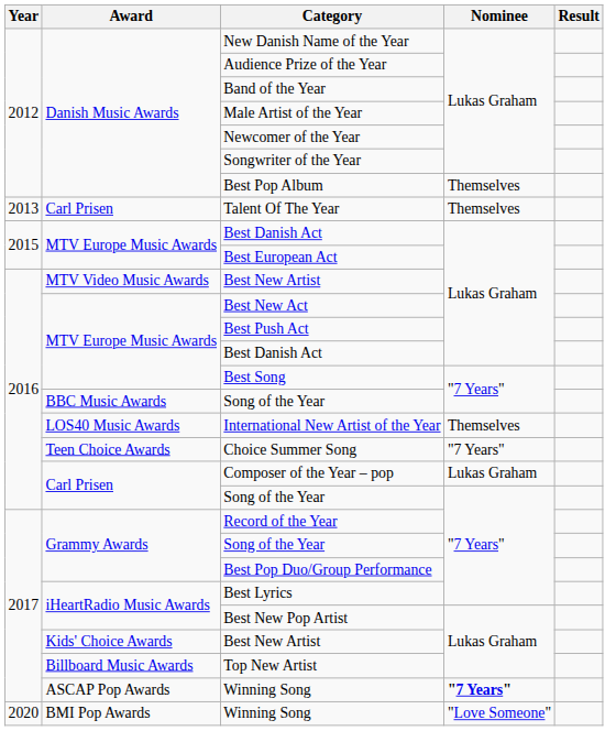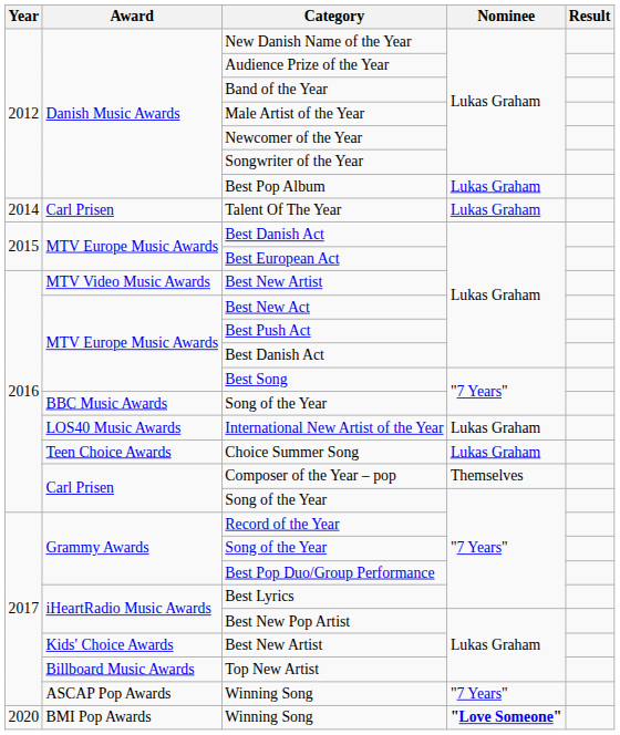 <table class="wikitable">
 <tr>
 <th>Year</th>
 <th>Award</th>
 <th>Category</th>
 <th>Nominee</th>
 <th>Result</th>
 </tr>
 <tr>
 <td rowspan="7">2012</td>
 <td rowspan="7"><a href='#'>Danish Music Awards</a></td>
 <td>New Danish Name of the Year</td>
 <td rowspan="6">Lukas Graham</td>
 <td></td>
 </tr>
 <tr>
 <td>Audience Prize of the Year</td>
 <td></td>
 </tr>
 <tr>
 <td>Band of the Year</td>
 <td></td>
 </tr>
 <tr>
 <td>Male Artist of the Year</td>
 <td></td>
 </tr>
 <tr>
 <td>Newcomer of the Year</td>
 <td></td>
 </tr>
 <tr>
 <td>Songwriter of the Year</td>
 <td></td>
 </tr>
 <tr>
 <td>Best Pop Album</td>
-<td>Themselves</td>
+<td><a href='#'>Lukas Graham</a></td>
 <td></td>
 </tr>
 <tr>
-<td>2013</td>
+<td>2014</td>
 <td><a href='#'>Carl Prisen</a></td>
 <td>Talent Of The Year</td>
-<td>Themselves</td>
+<td><a href='#'>Lukas Graham</a></td>
 <td></td>
 </tr>
 <tr>
 <td rowspan="2">2015</td>
 <td rowspan="2"><a href='#'>MTV Europe Music Awards</a></td>
 <td><a href='#'>Best Danish Act</a></td>
 <td rowspan="6">Lukas Graham</td>
 <td></td>
 </tr>
 <tr>
 <td><a href='#'>Best European Act</a></td>
 <td></td>
 </tr>
 <tr>
 <td rowspan="10">2016</td>
 <td><a href='#'>MTV Video Music Awards</a></td>
 <td><a href='#'>Best New Artist</a></td>
 <td></td>
 </tr>
 <tr>
 <td rowspan="4"><a href='#'>MTV Europe Music Awards</a></td>
 <td><a href='#'>Best New Act</a></td>
 <td></td>
 </tr>
 <tr>
 <td><a href='#'>Best Push Act</a></td>
 <td></td>
 </tr>
 <tr>
 <td>Best Danish Act</td>
 <td></td>
 </tr>
 <tr>
 <td><a href='#'>Best Song</a></td>
 <td rowspan="2">"<a href='#'>7 Years</a>"</td>
 <td></td>
 </tr>
 <tr>
 <td><a href='#'>BBC Music Awards</a></td>
 <td>Song of the Year</td>
 <td></td>
 </tr>
 <tr>
 <td><a href='#'>LOS40 Music Awards</a></td>
 <td><a href='#'>International New Artist of the Year</a></td>
-<td>Themselves</td>
+<td>Lukas Graham</td>
 <td></td>
 </tr>
 <tr>
 <td rowspan="1"><a href='#'>Teen Choice Awards</a></td>
 <td rowspan="1">Choice Summer Song</td>
-<td>"7 Years"</td>
+<td><a href='#'>Lukas Graham</a></td>
 <td></td>
 </tr>
 <tr>
 <td rowspan="2"><a href='#'>Carl Prisen</a></td>
 <td>Composer of the Year – pop</td>
-<td>Lukas Graham</td>
+<td>Themselves</td>
 <td></td>
 </tr>
 <tr>
 <td>Song of the Year</td>
 <td rowspan="5">"<a href='#'>7 Years</a>"</td>
 <td></td>
 </tr>
 <tr>
 <td rowspan="8">2017</td>
 <td rowspan="3"><a href='#'>Grammy Awards</a></td>
 <td><a href='#'>Record of the Year</a></td>
 <td></td>
 </tr>
 <tr>
 <td><a href='#'>Song of the Year</a></td>
 <td></td>
 </tr>
 <tr>
 <td><a href='#'>Best Pop Duo/Group Performance</a></td>
 <td></td>
 </tr>
 <tr>
 <td rowspan="2"><a href='#'>iHeartRadio Music Awards</a></td>
 <td>Best Lyrics</td>
 <td></td>
 </tr>
 <tr>
 <td>Best New Pop Artist</td>
 <td rowspan="3">Lukas Graham</td>
 <td></td>
 </tr>
 <tr>
 <td><a href='#'>Kids' Choice Awards</a></td>
 <td>Best New Artist</td>
 <td></td>
 </tr>
 <tr>
 <td><a href='#'>Billboard Music Awards</a></td>
 <td>Top New Artist</td>
 <td></td>
 </tr>
 <tr>
 <td 2017 ASCAP Pop Awards>ASCAP Pop Awards</td>
 <td>Winning Song</td>
-<td><strong>"<a href='#'>7 Years</a>"</strong></td>
+<td>"<a href='#'>7 Years</a>"</td>
 <td></td>
 </tr>
 <tr>
 <td rowspan="8">2020</td>
 <td 2020 BMI Pop Awards>BMI Pop Awards</td>
 <td>Winning Song</td>
-<td>"<a href='#'>Love Someone</a>"</td>
+<td><strong>"<a href='#'>Love Someone</a>"</strong></td>
 <td></td>
 </tr>
 </table>
